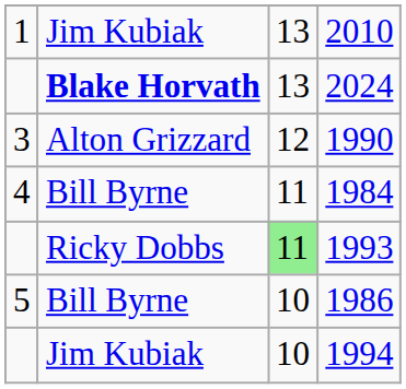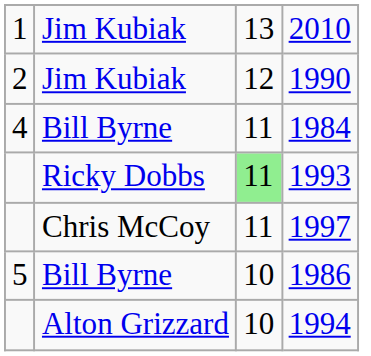 <table class="wikitable">
 <tr>
 </tr>
 <tr>
 <td>1</td>
 <td><a href='#'>Jim Kubiak</a></td>
 <td>13</td>
 <td><a href='#'>2010</a></td>
 </tr>
 <tr>
-<td></td>
-<td><strong><a href='#'>Blake Horvath</a></strong></td>
-<td>13</td>
-<td><a href='#'>2024</a></td>
-</tr>
-<tr>
-<td>3</td>
-<td><a href='#'>Alton Grizzard</a></td>
+<td>2</td>
+<td><a href='#'>Jim Kubiak</a></td>
 <td>12</td>
 <td><a href='#'>1990</a></td>
 </tr>
 <tr>
 <td>4</td>
 <td><a href='#'>Bill Byrne</a></td>
 <td>11</td>
 <td><a href='#'>1984</a></td>
 </tr>
 <tr>
 <td></td>
 <td><a href='#'>Ricky Dobbs</a></td>
 <td style="background: lightgreen;">11</td>
 <td><a href='#'>1993</a></td>
 </tr>
 <tr>
+<td></td>
+<td>Chris McCoy</td>
+<td>11</td>
+<td><a href='#'>1997</a></td>
+</tr>
+<tr>
 <td>5</td>
 <td><a href='#'>Bill Byrne</a></td>
 <td>10</td>
 <td><a href='#'>1986</a></td>
 </tr>
 <tr>
 <td></td>
-<td><a href='#'>Jim Kubiak</a></td>
+<td><a href='#'>Alton Grizzard</a></td>
 <td>10</td>
 <td><a href='#'>1994</a></td>
 </tr>
 </table>
